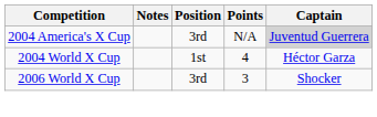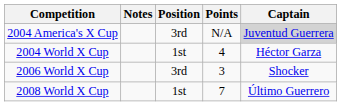 <table class="wikitable" style="text-align: center;">
 <tr>
 <th>Competition</th>
 <th>Notes</th>
 <th>Position</th>
 <th>Points</th>
 <th>Captain</th>
 </tr>
 <tr>
 <td><a href='#'>2004 America's X Cup</a></td>
 <td></td>
 <td>3rd</td>
 <td>N/A</td>
 <td style="background: lightgrey;"><a href='#'>Juventud Guerrera</a></td>
 </tr>
 <tr>
 <td><a href='#'>2004 World X Cup</a></td>
 <td></td>
 <td>1st</td>
 <td>4</td>
 <td><a href='#'>Héctor Garza</a></td>
 </tr>
 <tr>
 <td><a href='#'>2006 World X Cup</a></td>
 <td></td>
 <td>3rd</td>
 <td>3</td>
 <td><a href='#'>Shocker</a></td>
 </tr>
+<tr>
+<td><a href='#'>2008 World X Cup</a></td>
+<td></td>
+<td>1st</td>
+<td>7</td>
+<td><a href='#'>Último Guerrero</a></td>
+</tr>
 </table>
